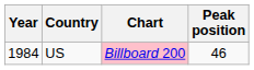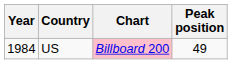 <table class="wikitable plainrowheaders">
 <tr>
 <th>Year</th>
 <th>Country</th>
 <th>Chart</th>
 <th>Peak <br> position</th>
 </tr>
 <tr>
 <td>1984</td>
 <td>US</td>
 <td style="background: pink;"><a href='#'><em>Billboard</em> 200</a></td>
-<td align="center">46</td>
+<td align="center">49</td>
 </tr>
 </table>
